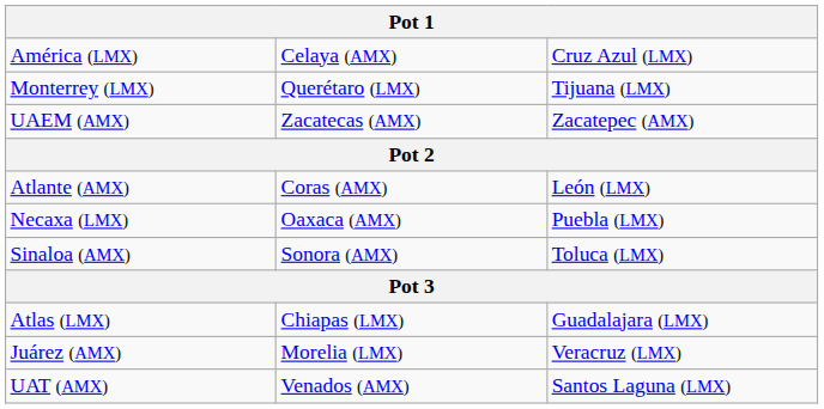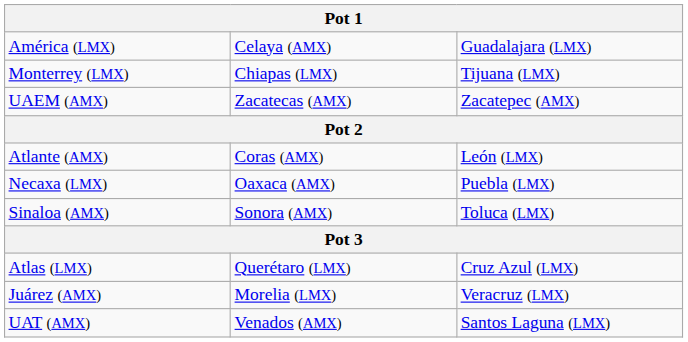 <table class="wikitable">
 <tr>
 <th colspan=5>Pot 1</th>
 </tr>
 <tr>
 <td width=200><a href='#'>América</a> <small>(<a href='#'>LMX</a>)</small></td>
 <td width=200><a href='#'>Celaya</a> <small>(<a href='#'>AMX</a>)</small></td>
-<td><a href='#'>Cruz Azul</a> <small>(<a href='#'>LMX</a>)</small></td>
+<td width=200><a href='#'>Guadalajara</a> <small>(<a href='#'>LMX</a>)</small></td>
 </tr>
 <tr>
 <td width=200><a href='#'>Monterrey</a> <small>(<a href='#'>LMX</a>)</small></td>
-<td width=200><a href='#'>Querétaro</a> <small>(<a href='#'>LMX</a>)</small></td>
+<td><a href='#'>Chiapas</a> <small>(<a href='#'>LMX</a>)</small></td>
 <td><a href='#'>Tijuana</a> <small>(<a href='#'>LMX</a>)</small></td>
 </tr>
 <tr>
 <td><a href='#'>UAEM</a> <small>(<a href='#'>AMX</a>)</small></td>
 <td><a href='#'>Zacatecas</a> <small>(<a href='#'>AMX</a>)</small></td>
 <td><a href='#'>Zacatepec</a> <small>(<a href='#'>AMX</a>)</small></td>
 </tr>
 <tr>
 <th colspan=5>Pot 2</th>
 </tr>
 <tr>
 <td><a href='#'>Atlante</a> <small>(<a href='#'>AMX</a>)</small></td>
 <td><a href='#'>Coras</a> <small>(<a href='#'>AMX</a>)</small></td>
 <td><a href='#'>León</a> <small>(<a href='#'>LMX</a>)</small></td>
 </tr>
 <tr>
 <td><a href='#'>Necaxa</a> <small>(<a href='#'>LMX</a>)</small></td>
 <td><a href='#'>Oaxaca</a> <small>(<a href='#'>AMX</a>)</small></td>
 <td><a href='#'>Puebla</a> <small>(<a href='#'>LMX</a>)</small></td>
 </tr>
 <tr>
 <td><a href='#'>Sinaloa</a> <small>(<a href='#'>AMX</a>)</small></td>
 <td><a href='#'>Sonora</a> <small>(<a href='#'>AMX</a>)</small></td>
 <td><a href='#'>Toluca</a> <small>(<a href='#'>LMX</a>)</small></td>
 </tr>
 <tr>
 <th colspan=5>Pot 3</th>
 </tr>
 <tr>
 <td><a href='#'>Atlas</a> <small>(<a href='#'>LMX</a>)</small></td>
-<td><a href='#'>Chiapas</a> <small>(<a href='#'>LMX</a>)</small></td>
-<td width=200><a href='#'>Guadalajara</a> <small>(<a href='#'>LMX</a>)</small></td>
+<td width=200><a href='#'>Querétaro</a> <small>(<a href='#'>LMX</a>)</small></td>
+<td><a href='#'>Cruz Azul</a> <small>(<a href='#'>LMX</a>)</small></td>
 </tr>
 <tr>
 <td><a href='#'>Juárez</a> <small>(<a href='#'>AMX</a>)</small></td>
 <td><a href='#'>Morelia</a> <small>(<a href='#'>LMX</a>)</small></td>
 <td><a href='#'>Veracruz</a> <small>(<a href='#'>LMX</a>)</small></td>
 </tr>
 <tr>
 <td><a href='#'>UAT</a> <small>(<a href='#'>AMX</a>)</small></td>
 <td><a href='#'>Venados</a> <small>(<a href='#'>AMX</a>)</small></td>
 <td><a href='#'>Santos Laguna</a> <small>(<a href='#'>LMX</a>)</small></td>
 </tr>
 </table>
